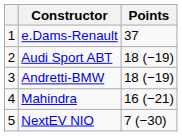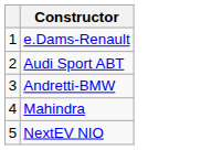 <table class="wikitable" style="font-size: 85%">
 <tr>
 <th scope="col"></th>
 <th scope="col">Constructor</th>
-<th scope="col">Points</th>
 </tr>
 <tr>
 <td align="center">1</td>
 <td> <a href='#'>e.Dams-Renault</a></td>
-<td align="left">37</td>
 </tr>
 <tr>
 <td align="center">2</td>
 <td> <a href='#'>Audi Sport ABT</a></td>
-<td align="left">18 (−19)</td>
 </tr>
 <tr>
 <td align="center">3</td>
 <td> <a href='#'>Andretti-BMW</a></td>
-<td align="left">18 (−19)</td>
 </tr>
 <tr>
 <td align="center">4</td>
 <td> <a href='#'>Mahindra</a></td>
-<td align="left">16 (−21)</td>
 </tr>
 <tr>
 <td align="center">5</td>
 <td> <a href='#'>NextEV NIO</a></td>
-<td align="left">7 (−30)</td>
 </tr>
 </table>
